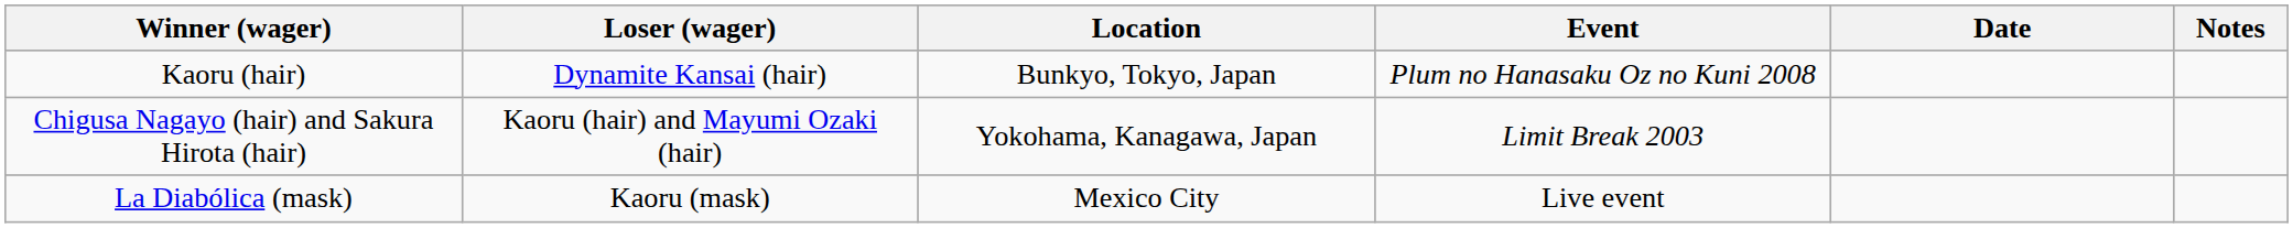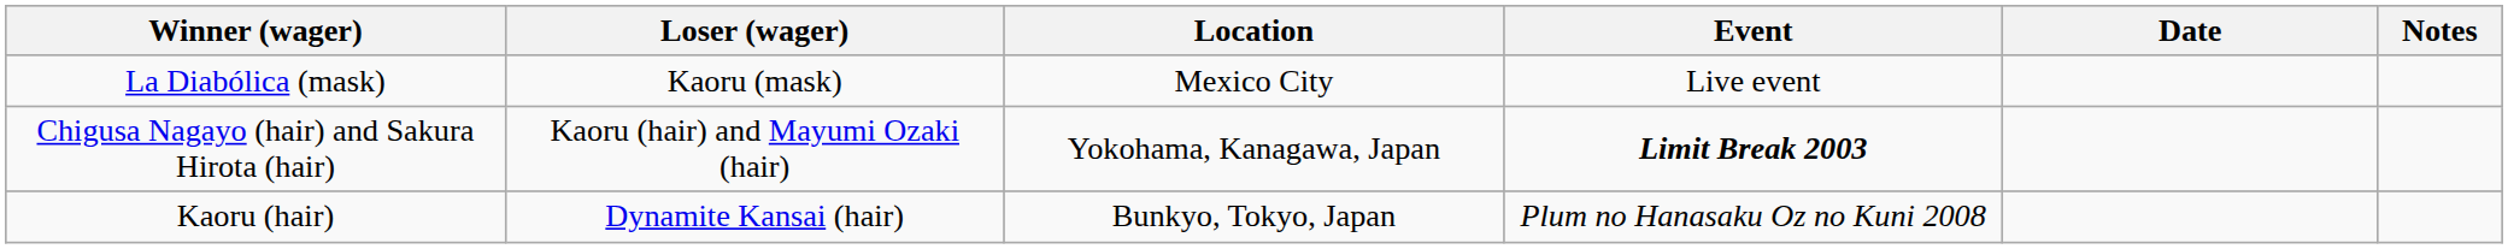 <table class="wikitable sortable" width=100%  style="text-align: center">
 <tr>
 <th width=20% scope="col">Winner (wager)</th>
 <th width=20% scope="col">Loser (wager)</th>
 <th width=20% scope="col">Location</th>
 <th width=20% scope="col">Event</th>
 <th width=15% scope="col">Date</th>
 <th class="unsortable" width=5% scope="col">Notes</th>
 </tr>
 <tr>
+<td><a href='#'>La Diabólica</a> (mask)</td>
+<td>Kaoru (mask)</td>
+<td>Mexico City</td>
+<td>Live event</td>
+<td></td>
+<td></td>
+</tr>
+<tr>
+<td><a href='#'>Chigusa Nagayo</a> (hair) and Sakura Hirota (hair)</td>
+<td>Kaoru (hair) and <a href='#'>Mayumi Ozaki</a> (hair)</td>
+<td>Yokohama, Kanagawa, Japan</td>
+<td><strong><em>Limit Break 2003</em></strong></td>
+<td></td>
+<td></td>
+</tr>
+<tr>
 <td>Kaoru (hair)</td>
 <td><a href='#'>Dynamite Kansai</a> (hair)</td>
 <td>Bunkyo, Tokyo, Japan</td>
 <td><em>Plum no Hanasaku Oz no Kuni 2008</em></td>
 <td></td>
 <td></td>
 </tr>
-<tr>
-<td><a href='#'>Chigusa Nagayo</a> (hair) and Sakura Hirota (hair)</td>
-<td>Kaoru (hair) and <a href='#'>Mayumi Ozaki</a> (hair)</td>
-<td>Yokohama, Kanagawa, Japan</td>
-<td><em>Limit Break 2003</em></td>
-<td></td>
-<td></td>
-</tr>
-<tr>
-<td><a href='#'>La Diabólica</a> (mask)</td>
-<td>Kaoru (mask)</td>
-<td>Mexico City</td>
-<td>Live event</td>
-<td></td>
-<td></td>
-</tr>
 </table>
